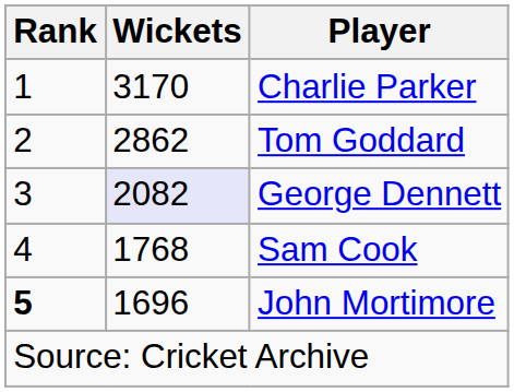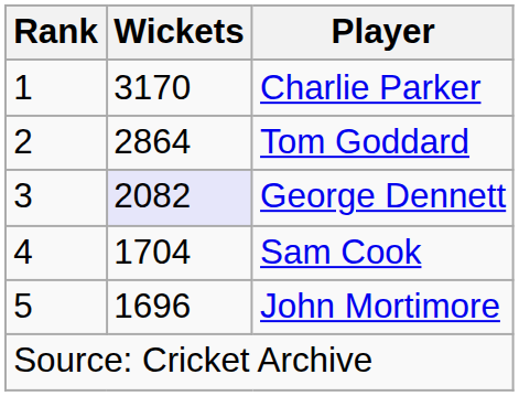 <table class="wikitable">
 <tr>
 <th>Rank</th>
 <th>Wickets</th>
 <th>Player</th>
 </tr>
 <tr>
 <td>1</td>
 <td>3170</td>
 <td><a href='#'>Charlie Parker</a></td>
 </tr>
 <tr>
 <td>2</td>
-<td>2862</td>
+<td>2864</td>
 <td><a href='#'>Tom Goddard</a></td>
 </tr>
 <tr>
 <td>3</td>
 <td style="background: lavender;">2082</td>
 <td><a href='#'>George Dennett</a></td>
 </tr>
 <tr>
 <td>4</td>
-<td>1768</td>
+<td>1704</td>
 <td><a href='#'>Sam Cook</a></td>
 </tr>
 <tr>
-<td><strong>5</strong></td>
+<td>5</td>
 <td>1696</td>
 <td><a href='#'>John Mortimore</a></td>
 </tr>
 <tr>
 <td colspan="3">Source: Cricket Archive</td>
 </tr>
 </table>
